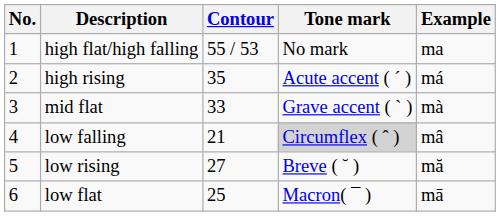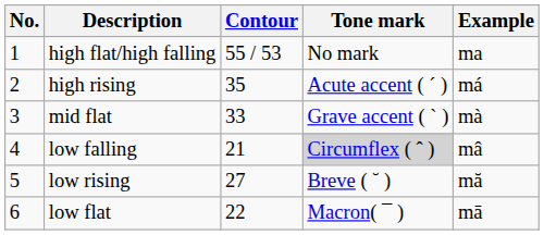 <table class="wikitable">
 <tr>
 <th>No.</th>
 <th>Description</th>
 <th><a href='#'>Contour</a></th>
 <th>Tone mark</th>
 <th>Example</th>
 </tr>
 <tr>
 <td>1</td>
 <td>high flat/high falling</td>
 <td>55 / 53</td>
 <td>No mark</td>
 <td>ma</td>
 </tr>
 <tr>
 <td>2</td>
 <td>high rising</td>
 <td>35</td>
 <td><a href='#'>Acute accent</a> ( ´ )</td>
 <td>má</td>
 </tr>
 <tr>
 <td>3</td>
 <td>mid flat</td>
 <td>33</td>
 <td><a href='#'>Grave accent</a> ( ` )</td>
 <td>mà</td>
 </tr>
 <tr>
 <td>4</td>
 <td>low falling</td>
 <td>21</td>
 <td style="background: lightgrey;"><a href='#'>Circumflex</a> ( ˆ )</td>
 <td>mâ</td>
 </tr>
 <tr>
 <td>5</td>
 <td>low rising</td>
 <td>27</td>
 <td><a href='#'>Breve</a> ( ˘ )</td>
 <td>mă</td>
 </tr>
 <tr>
 <td>6</td>
 <td>low flat</td>
-<td>25</td>
+<td>22</td>
 <td><a href='#'>Macron</a>( ¯ )</td>
 <td>mā</td>
 </tr>
 </table>
